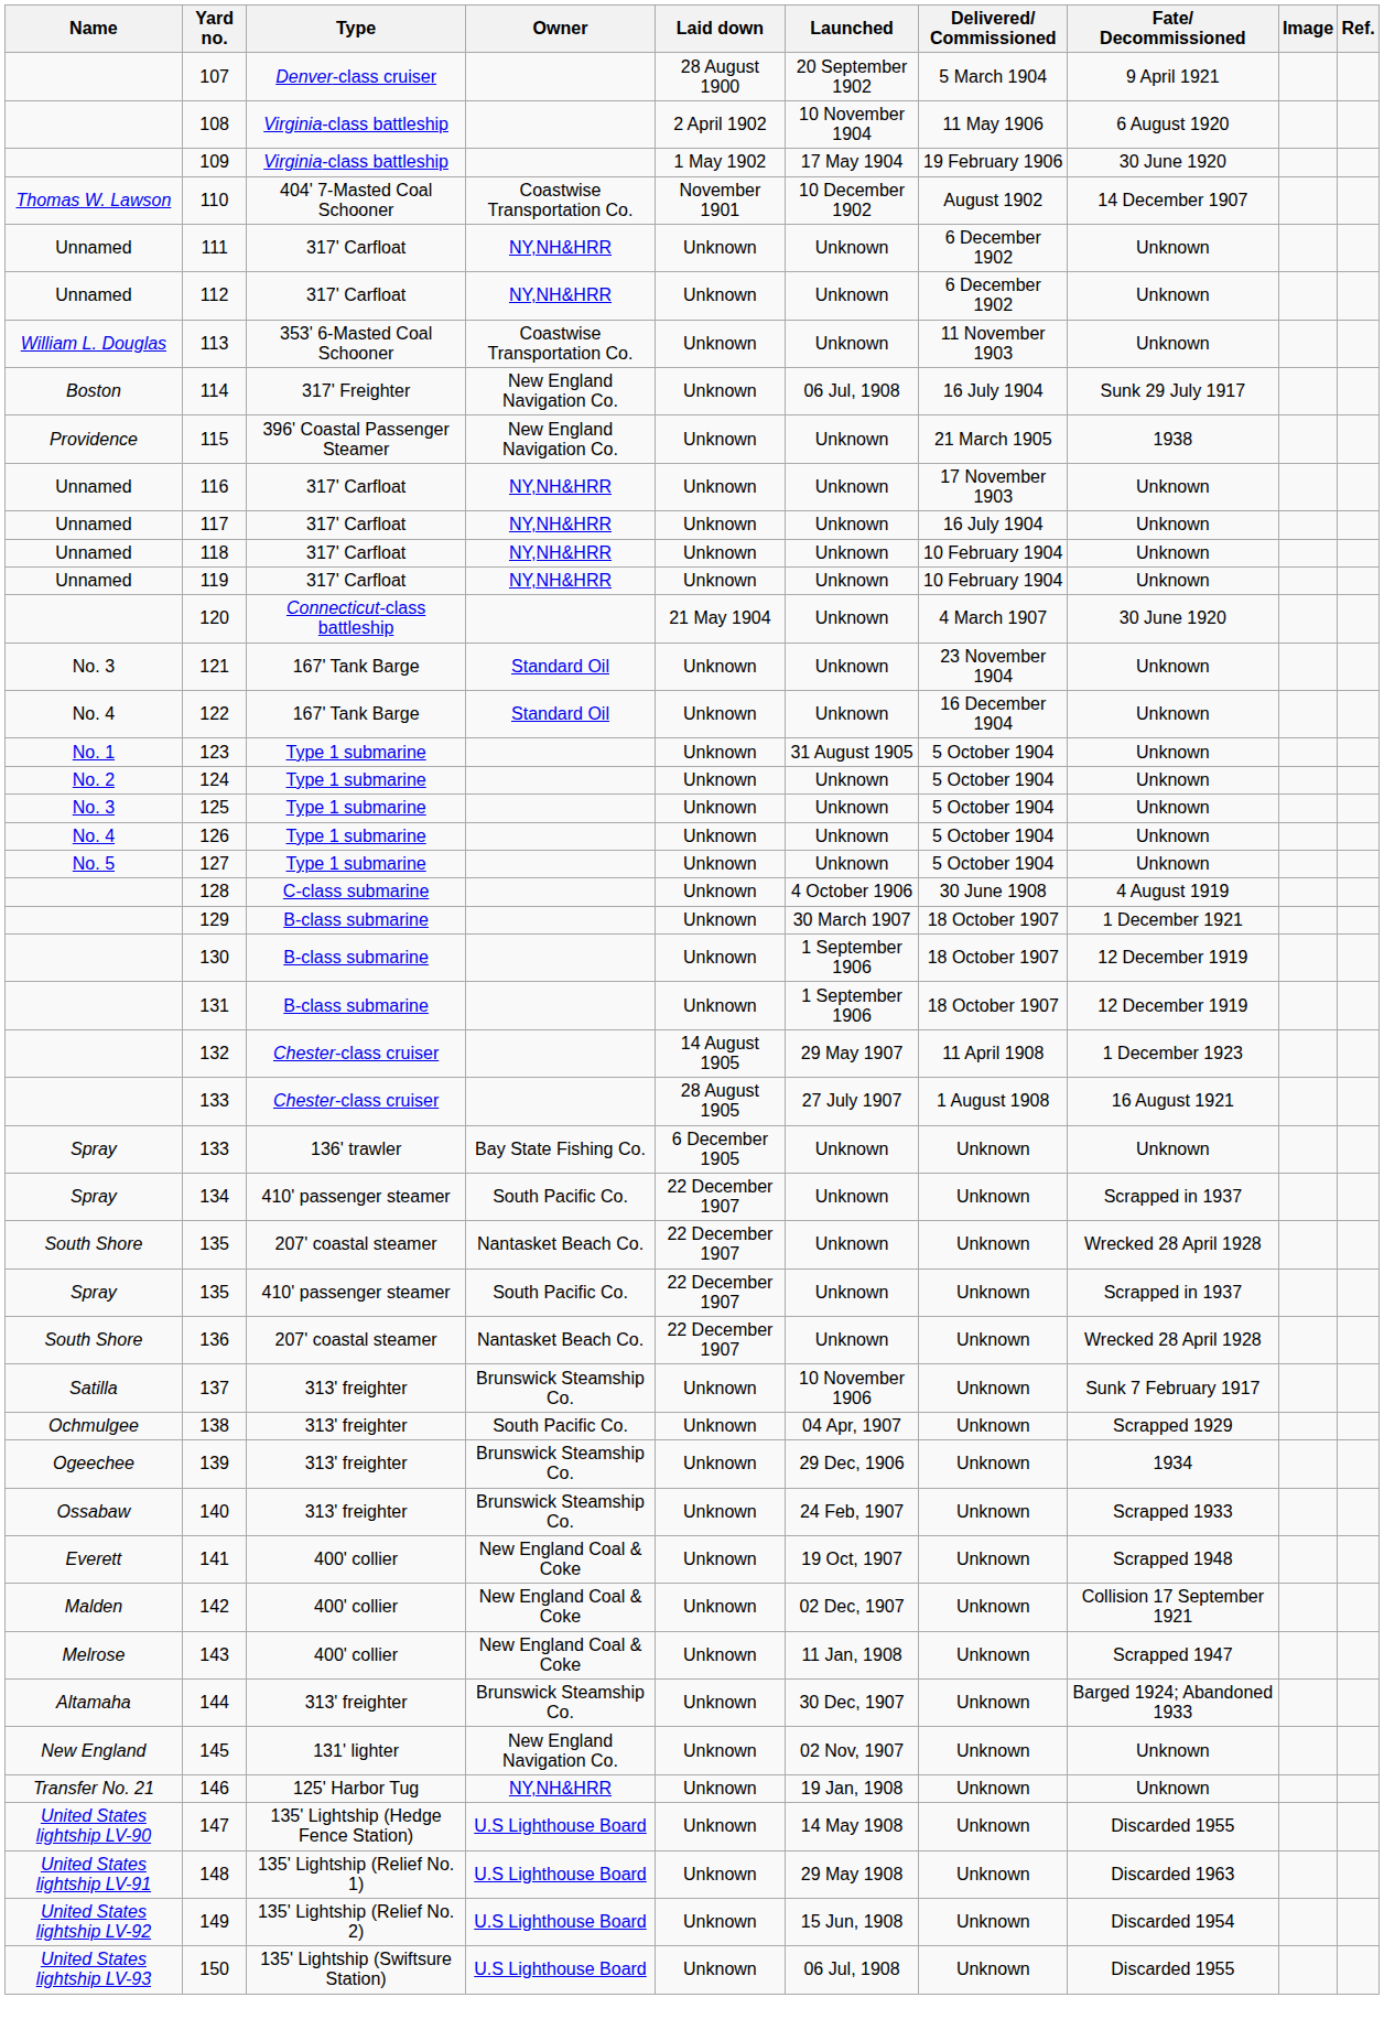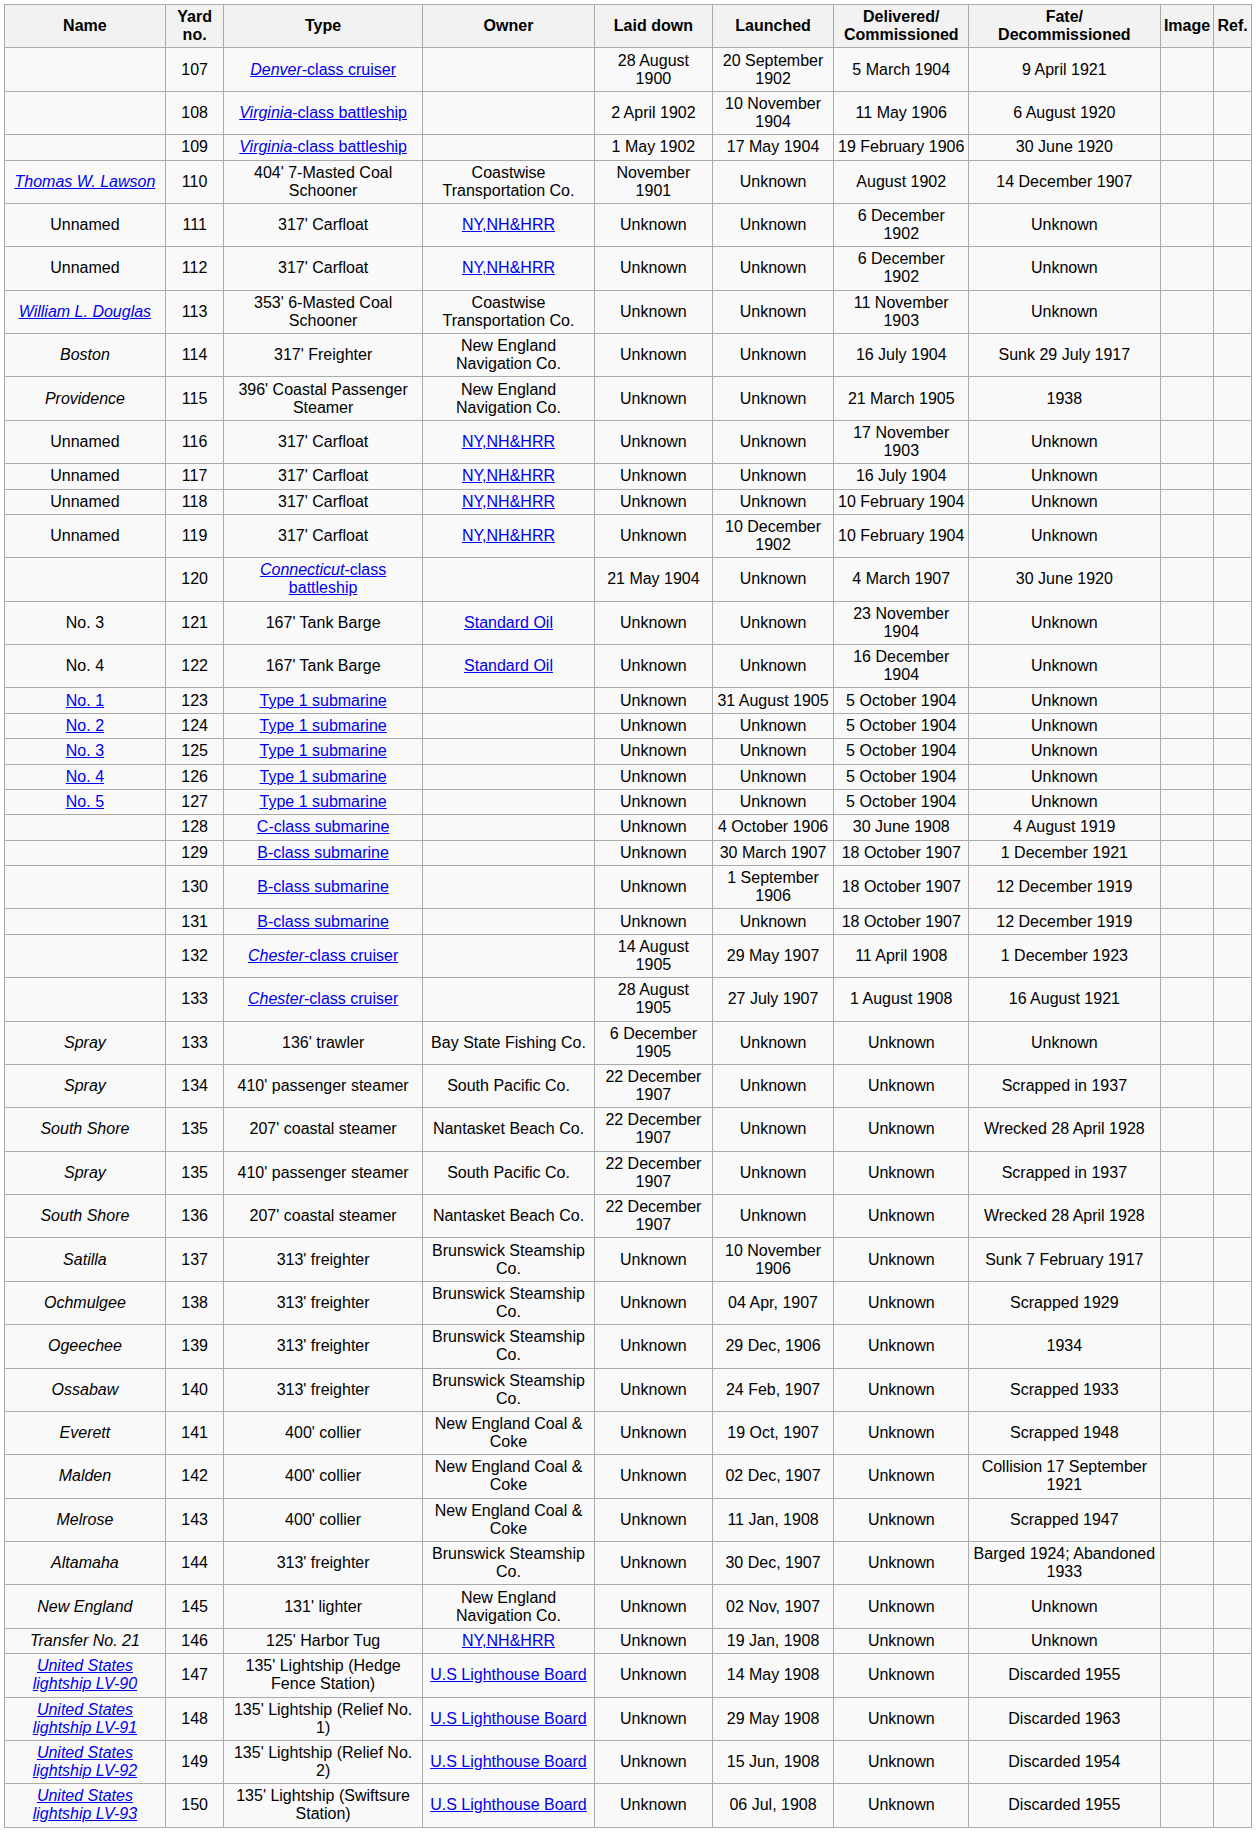 <table class="wikitable sortable" style="text-align:left;">
 <tr>
 <th>Name</th>
 <th>Yard no.</th>
 <th>Type</th>
 <th>Owner</th>
 <th>Laid down</th>
 <th>Launched</th>
 <th>Delivered/<br>Commissioned</th>
 <th>Fate/<br>Decommissioned</th>
 <th>Image</th>
 <th>Ref.</th>
 </tr>
 <tr>
 <td align="center"></td>
 <td align="center">107</td>
 <td align="center"><a href='#'><em>Denver</em>-class cruiser</a></td>
 <td align="center"></td>
 <td align="center">28 August 1900</td>
 <td align="center">20 September 1902</td>
 <td align="center">5 March 1904</td>
 <td align="center">9 April 1921</td>
 <td align="center"></td>
 <td align="center"></td>
 </tr>
 <tr>
 <td align="center"></td>
 <td align="center">108</td>
 <td align="center"><a href='#'><em>Virginia</em>-class battleship</a></td>
 <td align="center"></td>
 <td align="center">2 April 1902</td>
 <td align="center">10 November 1904</td>
 <td align="center">11 May 1906</td>
 <td align="center">6 August 1920</td>
 <td align="center"></td>
 <td align="center"></td>
 </tr>
 <tr>
 <td align="center"></td>
 <td align="center">109</td>
 <td align="center"><a href='#'><em>Virginia</em>-class battleship</a></td>
 <td align="center"></td>
 <td align="center">1 May 1902</td>
 <td align="center">17 May 1904</td>
 <td align="center">19 February 1906</td>
 <td align="center">30 June 1920</td>
 <td align="center"></td>
 <td align="center"></td>
 </tr>
 <tr>
 <td align="center"><a href='#'><em>Thomas W. Lawson</em></a></td>
 <td align="center">110</td>
 <td align="center">404' 7-Masted Coal Schooner</td>
 <td align="center">Coastwise Transportation Co.</td>
 <td align="center">November 1901</td>
-<td align="center">10 December 1902</td>
+<td align="center">Unknown</td>
 <td align="center">August 1902</td>
 <td align="center">14 December 1907</td>
 <td align="center"></td>
 <td align="center"></td>
 </tr>
 <tr>
 <td align="center">Unnamed</td>
 <td align="center">111</td>
 <td align="center">317' Carfloat</td>
 <td align="center"><a href='#'>NY,NH&HRR</a></td>
 <td align="center">Unknown</td>
 <td align="center">Unknown</td>
 <td align="center">6 December 1902</td>
 <td align="center">Unknown</td>
 <td align="center"></td>
 <td align="center"></td>
 </tr>
 <tr>
 <td align="center">Unnamed</td>
 <td align="center">112</td>
 <td align="center">317' Carfloat</td>
 <td align="center"><a href='#'>NY,NH&HRR</a></td>
 <td align="center">Unknown</td>
 <td align="center">Unknown</td>
 <td align="center">6 December 1902</td>
 <td align="center">Unknown</td>
 <td align="center"></td>
 <td align="center"></td>
 </tr>
 <tr>
 <td align="center"><em><a href='#'>William L. Douglas</a></em></td>
 <td align="center">113</td>
 <td align="center">353' 6-Masted Coal Schooner</td>
 <td align="center">Coastwise Transportation Co.</td>
 <td align="center">Unknown</td>
 <td align="center">Unknown</td>
 <td align="center">11 November 1903</td>
 <td align="center">Unknown</td>
 <td align="center"></td>
 <td align="center"></td>
 </tr>
 <tr>
 <td align="center"><em>Boston</em></td>
 <td align="center">114</td>
 <td align="center">317' Freighter</td>
 <td align="center">New England Navigation Co.</td>
 <td align="center">Unknown</td>
-<td align="center">06 Jul, 1908</td>
+<td align="center">Unknown</td>
 <td align="center">16 July 1904</td>
 <td align="center">Sunk 29 July 1917</td>
 <td align="center"></td>
 <td align="center"></td>
 </tr>
 <tr>
 <td align="center"><em>Providence</em></td>
 <td align="center">115</td>
 <td align="center">396' Coastal Passenger Steamer</td>
 <td align="center">New England Navigation Co.</td>
 <td align="center">Unknown</td>
 <td align="center">Unknown</td>
 <td align="center">21 March 1905</td>
 <td align="center">1938</td>
 <td align="center"></td>
 <td align="center"></td>
 </tr>
 <tr>
 <td align="center">Unnamed</td>
 <td align="center">116</td>
 <td align="center">317' Carfloat</td>
 <td align="center"><a href='#'>NY,NH&HRR</a></td>
 <td align="center">Unknown</td>
 <td align="center">Unknown</td>
 <td align="center">17 November 1903</td>
 <td align="center">Unknown</td>
 <td align="center"></td>
 <td align="center"></td>
 </tr>
 <tr>
 <td align="center">Unnamed</td>
 <td align="center">117</td>
 <td align="center">317' Carfloat</td>
 <td align="center"><a href='#'>NY,NH&HRR</a></td>
 <td align="center">Unknown</td>
 <td align="center">Unknown</td>
 <td align="center">16 July 1904</td>
 <td align="center">Unknown</td>
 <td align="center"></td>
 <td align="center"></td>
 </tr>
 <tr>
 <td align="center">Unnamed</td>
 <td align="center">118</td>
 <td align="center">317' Carfloat</td>
 <td align="center"><a href='#'>NY,NH&HRR</a></td>
 <td align="center">Unknown</td>
 <td align="center">Unknown</td>
 <td align="center">10 February 1904</td>
 <td align="center">Unknown</td>
 <td align="center"></td>
 <td align="center"></td>
 </tr>
 <tr>
 <td align="center">Unnamed</td>
 <td align="center">119</td>
 <td align="center">317' Carfloat</td>
 <td align="center"><a href='#'>NY,NH&HRR</a></td>
 <td align="center">Unknown</td>
-<td align="center">Unknown</td>
+<td align="center">10 December 1902</td>
 <td align="center">10 February 1904</td>
 <td align="center">Unknown</td>
 <td align="center"></td>
 <td align="center"></td>
 </tr>
 <tr>
 <td align="center"></td>
 <td align="center">120</td>
 <td align="center"><a href='#'><em>Connecticut</em>-class battleship</a></td>
 <td align="center"></td>
 <td align="center">21 May 1904</td>
 <td align="center">Unknown</td>
 <td align="center">4 March 1907</td>
 <td align="center">30 June 1920</td>
 <td align="center"></td>
 <td align="center"></td>
 </tr>
 <tr>
 <td align="center">No. 3</td>
 <td align="center">121</td>
 <td align="center">167' Tank Barge</td>
 <td align="center"><a href='#'>Standard Oil</a></td>
 <td align="center">Unknown</td>
 <td align="center">Unknown</td>
 <td align="center">23 November 1904</td>
 <td align="center">Unknown</td>
 <td align="center"></td>
 <td align="center"></td>
 </tr>
 <tr>
 <td align="center">No. 4</td>
 <td align="center">122</td>
 <td align="center">167' Tank Barge</td>
 <td align="center"><a href='#'>Standard Oil</a></td>
 <td align="center">Unknown</td>
 <td align="center">Unknown</td>
 <td align="center">16 December 1904</td>
 <td align="center">Unknown</td>
 <td align="center"></td>
 <td align="center"></td>
 </tr>
 <tr>
 <td align="center"><a href='#'>No. 1</a></td>
 <td align="center">123</td>
 <td align="center"><a href='#'>Type 1 submarine</a></td>
 <td align="center"></td>
 <td align="center">Unknown</td>
 <td align="center">31 August 1905</td>
 <td align="center">5 October 1904</td>
 <td align="center">Unknown</td>
 <td align="center"></td>
 <td align="center"></td>
 </tr>
 <tr>
 <td align="center"><a href='#'>No. 2</a></td>
 <td align="center">124</td>
 <td align="center"><a href='#'>Type 1 submarine</a></td>
 <td align="center"></td>
 <td align="center">Unknown</td>
 <td align="center">Unknown</td>
 <td align="center">5 October 1904</td>
 <td align="center">Unknown</td>
 <td align="center"></td>
 <td align="center"></td>
 </tr>
 <tr>
 <td align="center"><a href='#'>No. 3</a></td>
 <td align="center">125</td>
 <td align="center"><a href='#'>Type 1 submarine</a></td>
 <td align="center"></td>
 <td align="center">Unknown</td>
 <td align="center">Unknown</td>
 <td align="center">5 October 1904</td>
 <td align="center">Unknown</td>
 <td align="center"></td>
 <td align="center"></td>
 </tr>
 <tr>
 <td align="center"><a href='#'>No. 4</a></td>
 <td align="center">126</td>
 <td align="center"><a href='#'>Type 1 submarine</a></td>
 <td align="center"></td>
 <td align="center">Unknown</td>
 <td align="center">Unknown</td>
 <td align="center">5 October 1904</td>
 <td align="center">Unknown</td>
 <td align="center"></td>
 <td align="center"></td>
 </tr>
 <tr>
 <td align="center"><a href='#'>No. 5</a></td>
 <td align="center">127</td>
 <td align="center"><a href='#'>Type 1 submarine</a></td>
 <td align="center"></td>
 <td align="center">Unknown</td>
 <td align="center">Unknown</td>
 <td align="center">5 October 1904</td>
 <td align="center">Unknown</td>
 <td align="center"></td>
 <td align="center"></td>
 </tr>
 <tr>
 <td align="center"></td>
 <td align="center">128</td>
 <td align="center"><a href='#'>C-class submarine</a></td>
 <td align="center"></td>
 <td align="center">Unknown</td>
 <td align="center">4 October 1906</td>
 <td align="center">30 June 1908</td>
 <td align="center">4 August 1919</td>
 <td align="center"></td>
 <td align="center"></td>
 </tr>
 <tr>
 <td align="center"></td>
 <td align="center">129</td>
 <td align="center"><a href='#'>B-class submarine</a></td>
 <td align="center"></td>
 <td align="center">Unknown</td>
 <td align="center">30 March 1907</td>
 <td align="center">18 October 1907</td>
 <td align="center">1 December 1921</td>
 <td align="center"></td>
 <td align="center"></td>
 </tr>
 <tr>
 <td align="center"></td>
 <td align="center">130</td>
 <td align="center"><a href='#'>B-class submarine</a></td>
 <td align="center"></td>
 <td align="center">Unknown</td>
 <td align="center">1 September 1906</td>
 <td align="center">18 October 1907</td>
 <td align="center">12 December 1919</td>
 <td align="center"></td>
 <td align="center"></td>
 </tr>
 <tr>
 <td align="center"></td>
 <td align="center">131</td>
 <td align="center"><a href='#'>B-class submarine</a></td>
 <td align="center"></td>
 <td align="center">Unknown</td>
-<td align="center">1 September 1906</td>
+<td align="center">Unknown</td>
 <td align="center">18 October 1907</td>
 <td align="center">12 December 1919</td>
 <td align="center"></td>
 <td align="center"></td>
 </tr>
 <tr>
 <td align="center"></td>
 <td align="center">132</td>
 <td align="center"><a href='#'><em>Chester</em>-class cruiser</a></td>
 <td align="center"></td>
 <td align="center">14 August 1905</td>
 <td align="center">29 May 1907</td>
 <td align="center">11 April 1908</td>
 <td align="center">1 December 1923</td>
 <td align="center"></td>
 <td align="center"></td>
 </tr>
 <tr>
 <td align="center"></td>
 <td align="center">133</td>
 <td align="center"><a href='#'><em>Chester</em>-class cruiser</a></td>
 <td align="center"></td>
 <td align="center">28 August 1905</td>
 <td align="center">27 July 1907</td>
 <td align="center">1 August 1908</td>
 <td align="center">16 August 1921</td>
 <td align="center"></td>
 <td align="center"></td>
 </tr>
 <tr>
 <td align="center"><em>Spray</em></td>
 <td align="center">133</td>
 <td align="center">136' trawler</td>
 <td align="center">Bay State Fishing Co.</td>
 <td align="center">6 December 1905</td>
 <td align="center">Unknown</td>
 <td align="center">Unknown</td>
 <td align="center">Unknown</td>
 <td align="center"></td>
 <td align="center"></td>
 </tr>
 <tr>
 <td align="center"><em>Spray</em></td>
 <td align="center">134</td>
 <td align="center">410' passenger steamer</td>
 <td align="center">South Pacific Co.</td>
 <td align="center">22 December 1907</td>
 <td align="center">Unknown</td>
 <td align="center">Unknown</td>
 <td align="center">Scrapped in 1937</td>
 <td align="center"></td>
 <td align="center"></td>
 </tr>
 <tr>
 <td align="center"><em>South Shore</em></td>
 <td align="center">135</td>
 <td align="center">207' coastal steamer</td>
 <td align="center">Nantasket Beach Co.</td>
 <td align="center">22 December 1907</td>
 <td align="center">Unknown</td>
 <td align="center">Unknown</td>
 <td align="center">Wrecked 28 April 1928</td>
 <td align="center"></td>
 <td align="center"></td>
 </tr>
 <tr>
 <td align="center"><em>Spray</em></td>
 <td align="center">135</td>
 <td align="center">410' passenger steamer</td>
 <td align="center">South Pacific Co.</td>
 <td align="center">22 December 1907</td>
 <td align="center">Unknown</td>
 <td align="center">Unknown</td>
 <td align="center">Scrapped in 1937</td>
 <td align="center"></td>
 <td align="center"></td>
 </tr>
 <tr>
 <td align="center"><em>South Shore</em></td>
 <td align="center">136</td>
 <td align="center">207' coastal steamer</td>
 <td align="center">Nantasket Beach Co.</td>
 <td align="center">22 December 1907</td>
 <td align="center">Unknown</td>
 <td align="center">Unknown</td>
 <td align="center">Wrecked 28 April 1928</td>
 <td align="center"></td>
 <td align="center"></td>
 </tr>
 <tr>
 <td align="center"><em>Satilla</em></td>
 <td align="center">137</td>
 <td align="center">313' freighter</td>
 <td align="center">Brunswick Steamship Co.</td>
 <td align="center">Unknown</td>
 <td align="center">10 November 1906</td>
 <td align="center">Unknown</td>
 <td align="center">Sunk 7 February 1917</td>
 <td align="center"></td>
 <td align="center"></td>
 </tr>
 <tr>
 <td align="center"><em>Ochmulgee</em></td>
 <td align="center">138</td>
 <td align="center">313' freighter</td>
-<td align="center">South Pacific Co.</td>
+<td align="center">Brunswick Steamship Co.</td>
 <td align="center">Unknown</td>
 <td align="center">04 Apr, 1907</td>
 <td align="center">Unknown</td>
 <td align="center">Scrapped 1929</td>
 <td align="center"></td>
 <td align="center"></td>
 </tr>
 <tr>
 <td align="center"><em>Ogeechee</em></td>
 <td align="center">139</td>
 <td align="center">313' freighter</td>
 <td align="center">Brunswick Steamship Co.</td>
 <td align="center">Unknown</td>
 <td align="center">29 Dec, 1906</td>
 <td align="center">Unknown</td>
 <td align="center">1934</td>
 <td align="center"></td>
 <td align="center"></td>
 </tr>
 <tr>
 <td align="center"><em>Ossabaw</em></td>
 <td align="center">140</td>
 <td align="center">313' freighter</td>
 <td align="center">Brunswick Steamship Co.</td>
 <td align="center">Unknown</td>
 <td align="center">24 Feb, 1907</td>
 <td align="center">Unknown</td>
 <td align="center">Scrapped 1933</td>
 <td align="center"></td>
 <td align="center"></td>
 </tr>
 <tr>
 <td align="center"><em>Everett</em></td>
 <td align="center">141</td>
 <td align="center">400' collier</td>
 <td align="center">New England Coal & Coke</td>
 <td align="center">Unknown</td>
 <td align="center">19 Oct, 1907</td>
 <td align="center">Unknown</td>
 <td align="center">Scrapped 1948</td>
 <td align="center"></td>
 <td align="center"></td>
 </tr>
 <tr>
 <td align="center"><em>Malden</em></td>
 <td align="center">142</td>
 <td align="center">400' collier</td>
 <td align="center">New England Coal & Coke</td>
 <td align="center">Unknown</td>
 <td align="center">02 Dec, 1907</td>
 <td align="center">Unknown</td>
 <td align="center">Collision 17 September 1921</td>
 <td align="center"></td>
 <td align="center"></td>
 </tr>
 <tr>
 <td align="center"><em>Melrose</em></td>
 <td align="center">143</td>
 <td align="center">400' collier</td>
 <td align="center">New England Coal & Coke</td>
 <td align="center">Unknown</td>
 <td align="center">11 Jan, 1908</td>
 <td align="center">Unknown</td>
 <td align="center">Scrapped 1947</td>
 <td align="center"></td>
 <td align="center"></td>
 </tr>
 <tr>
 <td align="center"><em>Altamaha</em></td>
 <td align="center">144</td>
 <td align="center">313' freighter</td>
 <td align="center">Brunswick Steamship Co.</td>
 <td align="center">Unknown</td>
 <td align="center">30 Dec, 1907</td>
 <td align="center">Unknown</td>
 <td align="center">Barged 1924; Abandoned 1933</td>
 <td align="center"></td>
 <td align="center"></td>
 </tr>
 <tr>
 <td align="center"><em>New England</em></td>
 <td align="center">145</td>
 <td align="center">131' lighter</td>
 <td align="center">New England Navigation Co.</td>
 <td align="center">Unknown</td>
 <td align="center">02 Nov, 1907</td>
 <td align="center">Unknown</td>
 <td align="center">Unknown</td>
 <td align="center"></td>
 <td align="center"></td>
 </tr>
 <tr>
 <td align="center"><em>Transfer No. 21</em></td>
 <td align="center">146</td>
 <td align="center">125' Harbor Tug</td>
 <td align="center"><a href='#'>NY,NH&HRR</a></td>
 <td align="center">Unknown</td>
 <td align="center">19 Jan, 1908</td>
 <td align="center">Unknown</td>
 <td align="center">Unknown</td>
 <td align="center"></td>
 <td align="center"></td>
 </tr>
 <tr>
 <td align="center"><em><a href='#'>United States lightship LV-90</a></em></td>
 <td align="center">147</td>
 <td align="center">135' Lightship (Hedge Fence Station)</td>
 <td align="center"><a href='#'>U.S Lighthouse Board</a></td>
 <td align="center">Unknown</td>
 <td align="center">14 May 1908</td>
 <td align="center">Unknown</td>
 <td align="center">Discarded 1955</td>
 <td align="center"></td>
 <td align="center"></td>
 </tr>
 <tr>
 <td align="center"><em><a href='#'>United States lightship LV-91</a></em></td>
 <td align="center">148</td>
 <td align="center">135' Lightship (Relief No. 1)</td>
 <td align="center"><a href='#'>U.S Lighthouse Board</a></td>
 <td align="center">Unknown</td>
 <td align="center">29 May 1908</td>
 <td align="center">Unknown</td>
 <td align="center">Discarded 1963</td>
 <td align="center"></td>
 <td align="center"></td>
 </tr>
 <tr>
 <td align="center"><em><a href='#'>United States lightship LV-92</a></em></td>
 <td align="center">149</td>
 <td align="center">135' Lightship (Relief No. 2)</td>
 <td align="center"><a href='#'>U.S Lighthouse Board</a></td>
 <td align="center">Unknown</td>
 <td align="center">15 Jun, 1908</td>
 <td align="center">Unknown</td>
 <td align="center">Discarded 1954</td>
 <td align="center"></td>
 <td align="center"></td>
 </tr>
 <tr>
 <td align="center"><em><a href='#'>United States lightship LV-93</a></em></td>
 <td align="center">150</td>
 <td align="center">135' Lightship (Swiftsure Station)</td>
 <td align="center"><a href='#'>U.S Lighthouse Board</a></td>
 <td align="center">Unknown</td>
 <td align="center">06 Jul, 1908</td>
 <td align="center">Unknown</td>
 <td align="center">Discarded 1955</td>
 <td align="center"></td>
 <td align="center"></td>
 </tr>
 </table>
